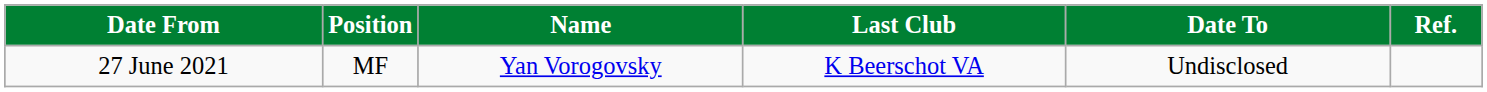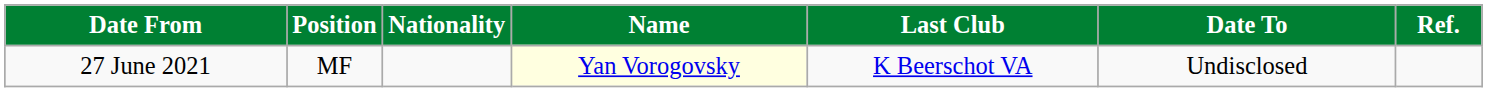 <table class="wikitable"  style="text-align:center; font-size:90%; ">
 <tr>
 <th style="background:#008033; color:white; width:200px;">Date From</th>
 <th style="background:#008033; color:white; width:50px;">Position</th>
+<th style="background:#008033; color:white; width:50px;">Nationality</th>
 <th style="background:#008033; color:white; width:200px;">Name</th>
 <th style="background:#008033; color:white; width:200px;">Last Club</th>
 <th style="background:#008033; color:white; width:200px;">Date To</th>
 <th style="background:#008033; color:white; width:50px;">Ref.</th>
 </tr>
 <tr>
 <td>27 June 2021</td>
 <td>MF</td>
-<td><a href='#'>Yan Vorogovsky</a></td>
+<td></td>
+<td style="background: lightyellow;"><a href='#'>Yan Vorogovsky</a></td>
 <td><a href='#'>K Beerschot VA</a></td>
 <td>Undisclosed</td>
 <td></td>
 </tr>
 </table>
